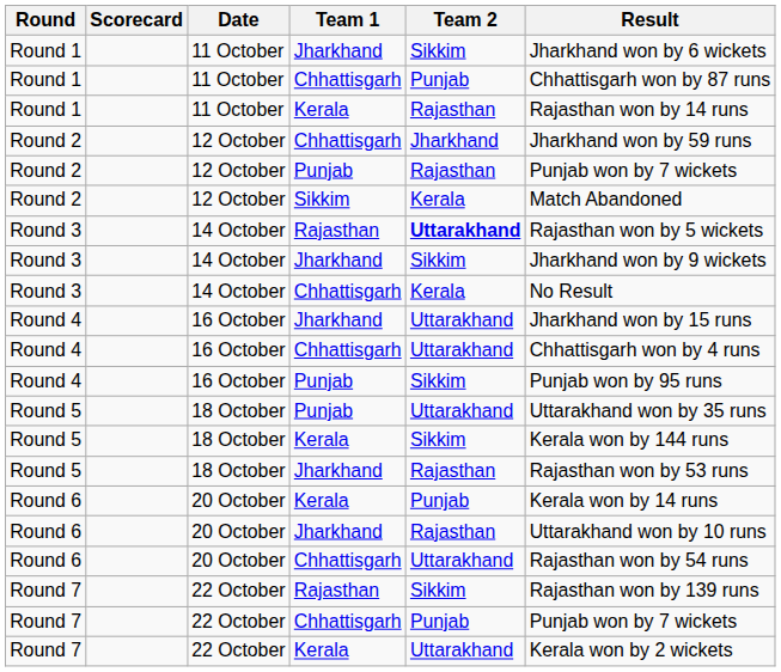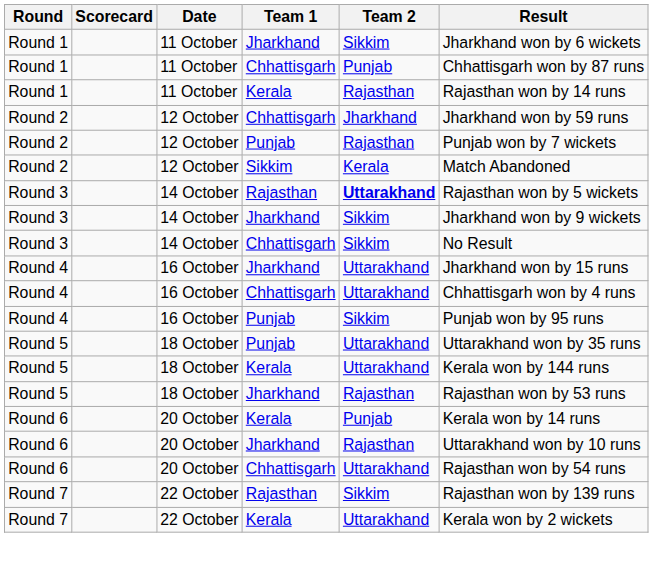 <table class="wikitable collapsible sortable collapsed">
 <tr>
 <th>Round</th>
 <th>Scorecard</th>
 <th>Date</th>
 <th>Team 1</th>
 <th>Team 2</th>
 <th>Result</th>
 </tr>
 <tr>
 <td>Round 1</td>
 <td></td>
 <td>11 October</td>
 <td><a href='#'>Jharkhand</a></td>
 <td><a href='#'>Sikkim</a></td>
 <td>Jharkhand won by 6 wickets</td>
 </tr>
 <tr>
 <td>Round 1</td>
 <td></td>
 <td>11 October</td>
 <td><a href='#'>Chhattisgarh</a></td>
 <td><a href='#'>Punjab</a></td>
 <td>Chhattisgarh won by 87 runs</td>
 </tr>
 <tr>
 <td>Round 1</td>
 <td></td>
 <td>11 October</td>
 <td><a href='#'>Kerala</a></td>
 <td><a href='#'>Rajasthan</a></td>
 <td>Rajasthan won by 14 runs</td>
 </tr>
 <tr>
 <td>Round 2</td>
 <td></td>
 <td>12 October</td>
 <td><a href='#'>Chhattisgarh</a></td>
 <td><a href='#'>Jharkhand</a></td>
 <td>Jharkhand won by 59 runs</td>
 </tr>
 <tr>
 <td>Round 2</td>
 <td></td>
 <td>12 October</td>
 <td><a href='#'>Punjab</a></td>
 <td><a href='#'>Rajasthan</a></td>
 <td>Punjab won by 7 wickets</td>
 </tr>
 <tr>
 <td>Round 2</td>
 <td></td>
 <td>12 October</td>
 <td><a href='#'>Sikkim</a></td>
 <td><a href='#'>Kerala</a></td>
 <td>Match Abandoned</td>
 </tr>
 <tr>
 <td>Round 3</td>
 <td></td>
 <td>14 October</td>
 <td><a href='#'>Rajasthan</a></td>
 <td><strong><a href='#'>Uttarakhand</a></strong></td>
 <td>Rajasthan won by 5 wickets</td>
 </tr>
 <tr>
 <td>Round 3</td>
 <td></td>
 <td>14 October</td>
 <td><a href='#'>Jharkhand</a></td>
 <td><a href='#'>Sikkim</a></td>
 <td>Jharkhand won by 9 wickets</td>
 </tr>
 <tr>
 <td>Round 3</td>
 <td></td>
 <td>14 October</td>
 <td><a href='#'>Chhattisgarh</a></td>
-<td><a href='#'>Kerala</a></td>
+<td><a href='#'>Sikkim</a></td>
 <td>No Result</td>
 </tr>
 <tr>
 <td>Round 4</td>
 <td></td>
 <td>16 October</td>
 <td><a href='#'>Jharkhand</a></td>
 <td><a href='#'>Uttarakhand</a></td>
 <td>Jharkhand won by 15 runs</td>
 </tr>
 <tr>
 <td>Round 4</td>
 <td></td>
 <td>16 October</td>
 <td><a href='#'>Chhattisgarh</a></td>
 <td><a href='#'>Uttarakhand</a></td>
 <td>Chhattisgarh won by 4 runs</td>
 </tr>
 <tr>
 <td>Round 4</td>
 <td></td>
 <td>16 October</td>
 <td><a href='#'>Punjab</a></td>
 <td><a href='#'>Sikkim</a></td>
 <td>Punjab won by 95 runs</td>
 </tr>
 <tr>
 <td>Round 5</td>
 <td></td>
 <td>18 October</td>
 <td><a href='#'>Punjab</a></td>
 <td><a href='#'>Uttarakhand</a></td>
 <td>Uttarakhand won by 35 runs</td>
 </tr>
 <tr>
 <td>Round 5</td>
 <td></td>
 <td>18 October</td>
 <td><a href='#'>Kerala</a></td>
-<td><a href='#'>Sikkim</a></td>
+<td><a href='#'>Uttarakhand</a></td>
 <td>Kerala won by 144 runs</td>
 </tr>
 <tr>
 <td>Round 5</td>
 <td></td>
 <td>18 October</td>
 <td><a href='#'>Jharkhand</a></td>
 <td><a href='#'>Rajasthan</a></td>
 <td>Rajasthan won by 53 runs</td>
 </tr>
 <tr>
 <td>Round 6</td>
 <td></td>
 <td>20 October</td>
 <td><a href='#'>Kerala</a></td>
 <td><a href='#'>Punjab</a></td>
 <td>Kerala won by 14 runs</td>
 </tr>
 <tr>
 <td>Round 6</td>
 <td></td>
 <td>20 October</td>
 <td><a href='#'>Jharkhand</a></td>
 <td><a href='#'>Rajasthan</a></td>
 <td>Uttarakhand won by 10 runs</td>
 </tr>
 <tr>
 <td>Round 6</td>
 <td></td>
 <td>20 October</td>
 <td><a href='#'>Chhattisgarh</a></td>
 <td><a href='#'>Uttarakhand</a></td>
 <td>Rajasthan won by 54 runs</td>
 </tr>
 <tr>
 <td>Round 7</td>
 <td></td>
 <td>22 October</td>
 <td><a href='#'>Rajasthan</a></td>
 <td><a href='#'>Sikkim</a></td>
 <td>Rajasthan won by 139 runs</td>
 </tr>
 <tr>
 <td>Round 7</td>
 <td></td>
 <td>22 October</td>
-<td><a href='#'>Chhattisgarh</a></td>
-<td><a href='#'>Punjab</a></td>
-<td>Punjab won by 7 wickets</td>
-</tr>
-<tr>
-<td>Round 7</td>
-<td></td>
-<td>22 October</td>
 <td><a href='#'>Kerala</a></td>
 <td><a href='#'>Uttarakhand</a></td>
 <td>Kerala won by 2 wickets</td>
 </tr>
 </table>
